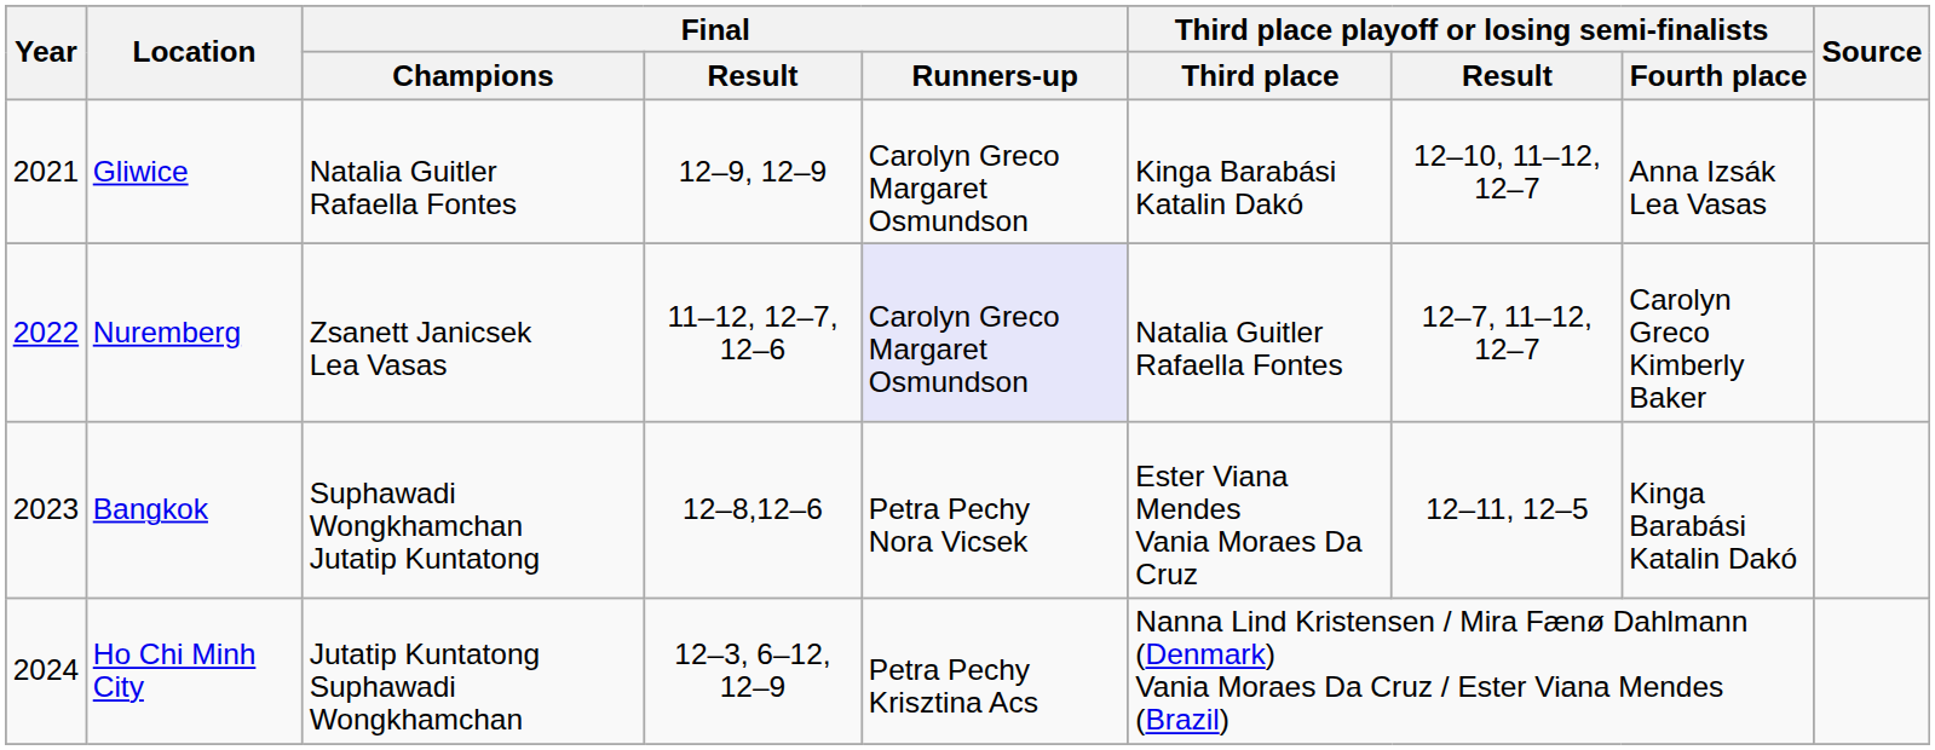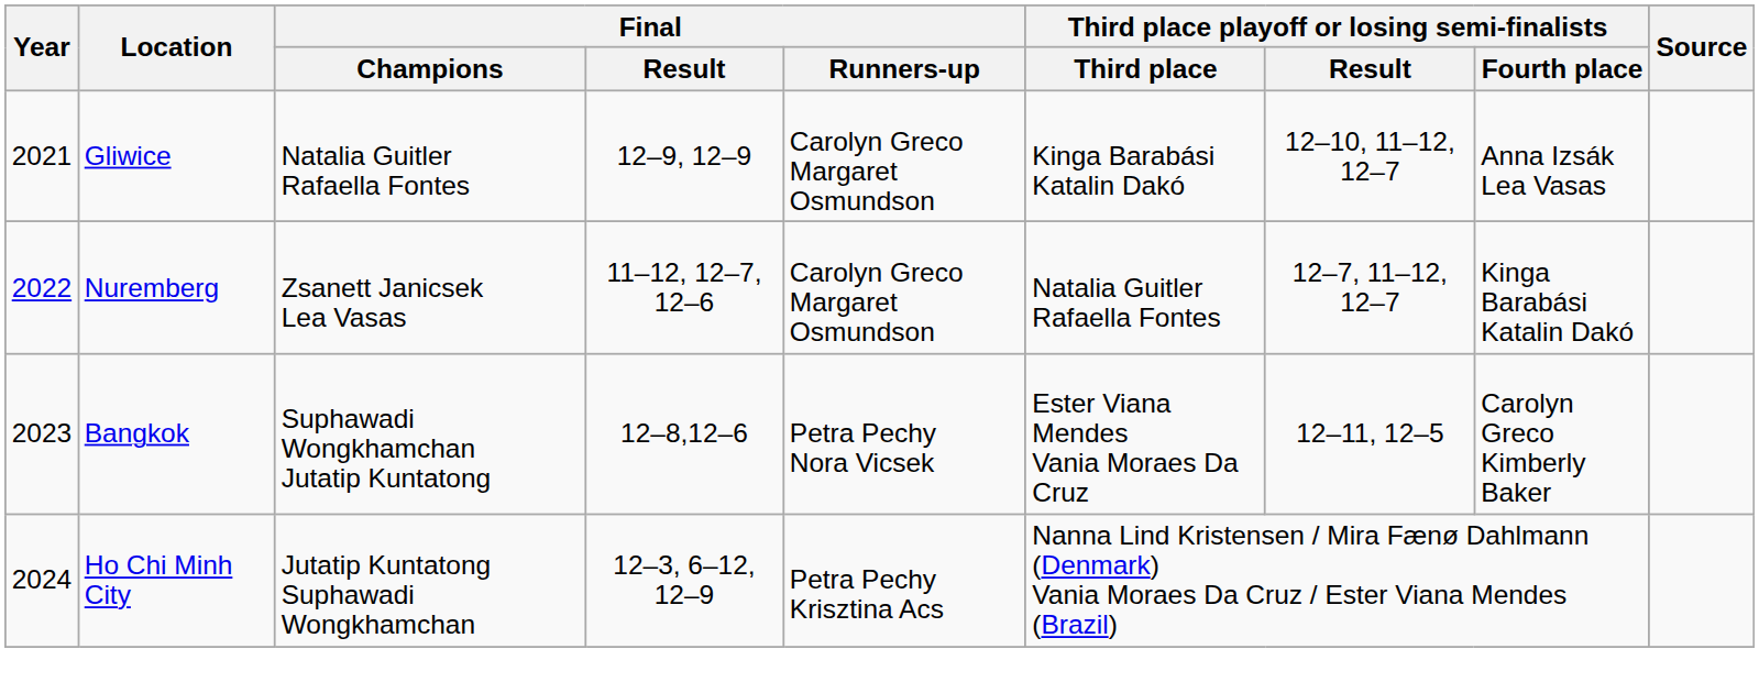 <table class="wikitable" style="font-size:85%; width:100%;">
 <tr>
 <th rowspan="2">Year</th>
 <th rowspan="2">Location</th>
 <th colspan="3">Final</th>
 <th colspan="3">Third place playoff or losing semi-finalists</th>
 <th rowspan="2">Source</th>
 </tr>
 <tr>
 <th>Champions</th>
 <th>Result</th>
 <th>Runners-up</th>
 <th>Third place</th>
 <th>Result</th>
 <th>Fourth place</th>
 </tr>
 <tr>
 <td>2021</td>
 <td> <a href='#'>Gliwice</a></td>
 <td><br>Natalia Guitler<br>Rafaella Fontes</td>
 <td align=center>12–9, 12–9</td>
 <td><br>Carolyn Greco<br>Margaret Osmundson</td>
 <td><br>Kinga Barabási<br>Katalin Dakó</td>
 <td align=center>12–10, 11–12, 12–7</td>
 <td><br>Anna Izsák<br>Lea Vasas</td>
 <td></td>
 </tr>
 <tr>
 <td><a href='#'>2022</a></td>
 <td> <a href='#'>Nuremberg</a></td>
 <td><br>Zsanett Janicsek<br>Lea Vasas</td>
 <td align=center>11–12, 12–7, 12–6</td>
-<td style="background: lavender;"><br>Carolyn Greco<br>Margaret Osmundson</td>
+<td><br>Carolyn Greco<br>Margaret Osmundson</td>
 <td><br>Natalia Guitler<br>Rafaella Fontes</td>
 <td align=center>12–7, 11–12, 12–7</td>
-<td><br> Carolyn Greco<br> Kimberly Baker</td>
+<td><br>Kinga Barabási<br>Katalin Dakó</td>
 <td></td>
 </tr>
 <tr>
 <td>2023</td>
 <td> <a href='#'>Bangkok</a></td>
 <td><br> Suphawadi Wongkhamchan<br> Jutatip Kuntatong</td>
 <td align=center>12–8,12–6</td>
 <td> <br>Petra Pechy <br>Nora Vicsek</td>
 <td><br> Ester Viana Mendes <br>Vania Moraes Da Cruz</td>
 <td align=center>12–11, 12–5</td>
-<td><br>Kinga Barabási<br>Katalin Dakó</td>
+<td><br> Carolyn Greco<br> Kimberly Baker</td>
 <td></td>
 </tr>
 <tr>
 <td>2024</td>
 <td> <a href='#'>Ho Chi Minh City</a></td>
 <td><br> Jutatip Kuntatong <br> Suphawadi Wongkhamchan</td>
 <td align=center>12–3, 6–12, 12–9</td>
 <td> <br>Petra Pechy <br>Krisztina Acs</td>
 <td colspan="3"> Nanna Lind Kristensen / Mira Fænø Dahlmann (<a href='#'>Denmark</a>)<br> Vania Moraes Da Cruz / Ester Viana Mendes (<a href='#'>Brazil</a>)</td>
 <td></td>
 </tr>
 </table>
